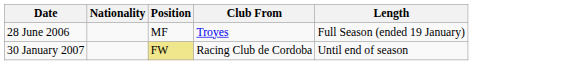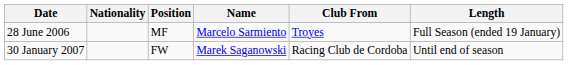 <table class="wikitable">
 <tr>
 <th>Date</th>
 <th>Nationality</th>
 <th>Position</th>
+<th>Name</th>
 <th>Club From</th>
 <th>Length</th>
 </tr>
 <tr>
 <td>28 June 2006</td>
 <td></td>
 <td>MF</td>
+<td><a href='#'>Marcelo Sarmiento</a></td>
 <td><a href='#'>Troyes</a></td>
 <td>Full Season (ended 19 January)</td>
 </tr>
 <tr>
 <td>30 January 2007</td>
 <td></td>
-<td style="background: khaki;">FW</td>
+<td>FW</td>
+<td><a href='#'>Marek Saganowski</a></td>
 <td>Racing Club de Cordoba</td>
 <td>Until end of season</td>
 </tr>
 </table>
